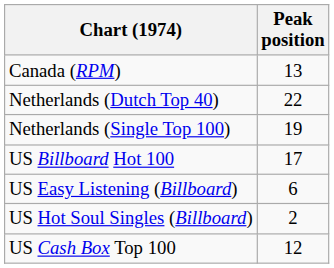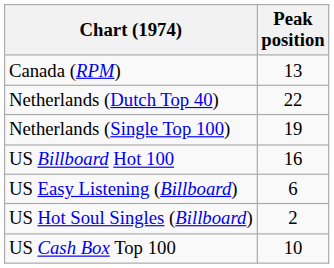 <table class="wikitable sortable">
 <tr>
 <th>Chart (1974)</th>
 <th>Peak<br>position</th>
 </tr>
 <tr>
 <td>Canada (<a href='#'><em>RPM</em></a>)</td>
 <td style="text-align:center;">13</td>
 </tr>
 <tr>
 <td>Netherlands (<a href='#'>Dutch Top 40</a>)</td>
 <td style="text-align:center;">22</td>
 </tr>
 <tr>
 <td>Netherlands (<a href='#'>Single Top 100</a>)</td>
 <td style="text-align:center;">19</td>
 </tr>
 <tr>
 <td>US <em><a href='#'>Billboard</a></em> <a href='#'>Hot 100</a></td>
-<td style="text-align:center;">17</td>
+<td style="text-align:center;">16</td>
 </tr>
 <tr>
 <td align="left">US <a href='#'>Easy Listening</a> (<em><a href='#'>Billboard</a></em>)</td>
 <td align="center">6</td>
 </tr>
 <tr>
 <td>US <a href='#'>Hot Soul Singles</a> (<em><a href='#'>Billboard</a></em>)</td>
 <td style="text-align:center;">2</td>
 </tr>
 <tr>
 <td>US <em><a href='#'>Cash Box</a></em> Top 100</td>
-<td style="text-align:center;">12</td>
+<td style="text-align:center;">10</td>
 </tr>
 </table>
